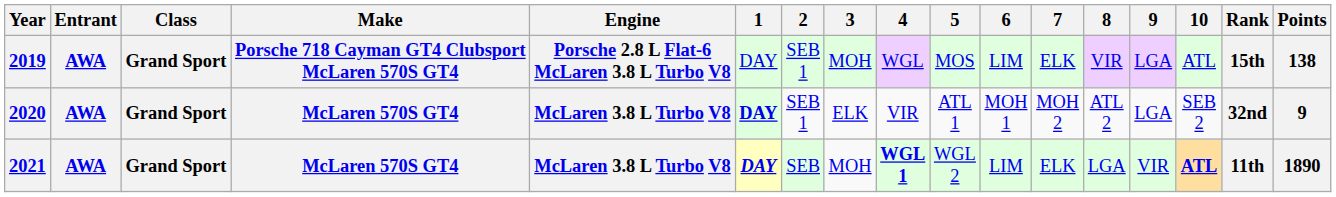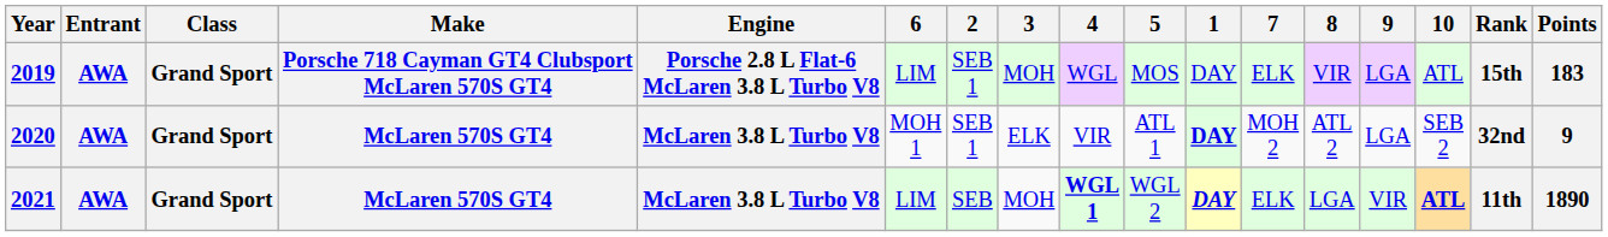 <table class="wikitable" style="text-align:center; font-size:90%">
 <tr>
 <th>Year</th>
 <th>Entrant</th>
 <th>Class</th>
 <th>Make</th>
 <th>Engine</th>
-<th>1</th>
+<th>6</th>
 <th>2</th>
 <th>3</th>
 <th>4</th>
 <th>5</th>
-<th>6</th>
+<th>1</th>
 <th>7</th>
 <th>8</th>
 <th>9</th>
 <th>10</th>
 <th>Rank</th>
 <th>Points</th>
 </tr>
 <tr>
 <th><a href='#'>2019</a></th>
 <th><a href='#'>AWA</a></th>
 <th>Grand Sport</th>
 <th><a href='#'>Porsche 718 Cayman GT4 Clubsport</a><br><a href='#'>McLaren 570S GT4</a></th>
 <th><a href='#'>Porsche</a> 2.8 L <a href='#'>Flat-6</a><br><a href='#'>McLaren</a> 3.8 L <a href='#'>Turbo</a> <a href='#'>V8</a></th>
-<td style="background:#DFFFDF;"><a href='#'>DAY</a><br></td>
+<td style="background:#DFFFDF;"><a href='#'>LIM</a><br></td>
 <td style="background:#DFFFDF;"><a href='#'>SEB<br>1</a><br></td>
 <td style="background:#DFFFDF;"><a href='#'>MOH</a><br></td>
 <td style="background:#EFCFFF;"><a href='#'>WGL</a><br></td>
 <td style="background:#DFFFDF;"><a href='#'>MOS</a><br></td>
-<td style="background:#DFFFDF;"><a href='#'>LIM</a><br></td>
+<td style="background:#DFFFDF;"><a href='#'>DAY</a><br></td>
 <td style="background:#DFFFDF;"><a href='#'>ELK</a><br></td>
 <td style="background:#EFCFFF;"><a href='#'>VIR</a><br></td>
 <td style="background:#EFCFFF;"><a href='#'>LGA</a><br></td>
 <td style="background:#DFFFDF;"><a href='#'>ATL</a><br></td>
 <th>15th</th>
-<th>138</th>
+<th>183</th>
 </tr>
 <tr>
 <th><a href='#'>2020</a></th>
 <th><a href='#'>AWA</a></th>
 <th>Grand Sport</th>
 <th><a href='#'>McLaren 570S GT4</a></th>
 <th><a href='#'>McLaren</a> 3.8 L <a href='#'>Turbo</a> <a href='#'>V8</a></th>
-<td style="background:#DFFFDF;"><strong><a href='#'>DAY</a></strong><br></td>
+<td><a href='#'>MOH<br>1</a></td>
 <td><a href='#'>SEB<br>1</a></td>
 <td><a href='#'>ELK</a></td>
 <td><a href='#'>VIR</a></td>
 <td><a href='#'>ATL<br>1</a></td>
-<td><a href='#'>MOH<br>1</a></td>
+<td style="background:#DFFFDF;"><strong><a href='#'>DAY</a></strong><br></td>
 <td><a href='#'>MOH<br>2</a></td>
 <td><a href='#'>ATL<br>2</a></td>
 <td><a href='#'>LGA</a></td>
 <td><a href='#'>SEB<br>2</a></td>
 <th>32nd</th>
 <th>9</th>
 </tr>
 <tr>
 <th><a href='#'>2021</a></th>
 <th><a href='#'>AWA</a></th>
 <th>Grand Sport</th>
 <th><a href='#'>McLaren 570S GT4</a></th>
 <th><a href='#'>McLaren</a> 3.8 L <a href='#'>Turbo</a> <a href='#'>V8</a></th>
-<td style="background:#FFFFBF;"><strong><em><a href='#'>DAY</a></em></strong><br></td>
+<td style="background:#DFFFDF;"><a href='#'>LIM</a><br></td>
 <td style="background:#DFFFDF;"><a href='#'>SEB</a><br></td>
 <td><a href='#'>MOH</a></td>
 <td style="background:#DFFFDF;"><strong><a href='#'>WGL<br>1</a></strong><br></td>
 <td style="background:#DFFFDF;"><a href='#'>WGL<br>2</a><br></td>
-<td style="background:#DFFFDF;"><a href='#'>LIM</a><br></td>
+<td style="background:#FFFFBF;"><strong><em><a href='#'>DAY</a></em></strong><br></td>
 <td style="background:#DFFFDF;"><a href='#'>ELK</a><br></td>
 <td style="background:#DFFFDF;"><a href='#'>LGA</a><br></td>
 <td style="background:#DFFFDF;"><a href='#'>VIR</a><br></td>
 <td style="background:#FFDF9F;"><strong><a href='#'>ATL</a><br></strong></td>
 <th>11th</th>
 <th>1890</th>
 </tr>
 </table>
